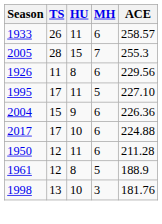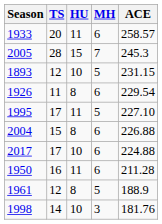 <table class="wikitable sortable">
 <tr>
 <th scope="col">Season</th>
 <th scope="col"><a href='#'>TS</a></th>
 <th scope="col"><a href='#'>HU</a></th>
 <th scope="col"><a href='#'>MH</a></th>
 <th scope="col">ACE</th>
 </tr>
 <tr>
 <td><a href='#'>1933</a></td>
-<td>26</td>
+<td>20</td>
 <td>11</td>
 <td>6</td>
 <td>258.57</td>
 </tr>
 <tr>
 <td><a href='#'>2005</a></td>
 <td>28</td>
 <td>15</td>
 <td>7</td>
-<td>255.3</td>
+<td>245.3</td>
+</tr>
+<tr>
+<td><a href='#'>1893</a></td>
+<td>12</td>
+<td>10</td>
+<td>5</td>
+<td>231.15</td>
 </tr>
 <tr>
 <td><a href='#'>1926</a></td>
 <td>11</td>
 <td>8</td>
 <td>6</td>
-<td>229.56</td>
+<td>229.54</td>
 </tr>
 <tr>
 <td><a href='#'>1995</a></td>
 <td>17</td>
 <td>11</td>
 <td>5</td>
 <td>227.10</td>
 </tr>
 <tr>
 <td><a href='#'>2004</a></td>
 <td>15</td>
-<td>9</td>
+<td>8</td>
 <td>6</td>
-<td>226.36</td>
+<td>226.88</td>
 </tr>
 <tr>
 <td><a href='#'>2017</a></td>
 <td>17</td>
 <td>10</td>
 <td>6</td>
 <td>224.88</td>
 </tr>
 <tr>
 <td><a href='#'>1950</a></td>
-<td>12</td>
+<td>16</td>
 <td>11</td>
 <td>6</td>
 <td>211.28</td>
 </tr>
 <tr>
 <td><a href='#'>1961</a></td>
 <td>12</td>
 <td>8</td>
 <td>5</td>
 <td>188.9</td>
 </tr>
 <tr>
 <td><a href='#'>1998</a></td>
-<td>13</td>
+<td>14</td>
 <td>10</td>
 <td>3</td>
 <td>181.76</td>
 </tr>
 </table>
